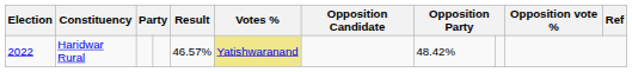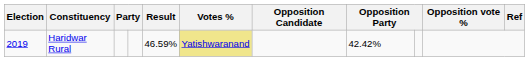 <table class="wikitable sortable">
 <tr>
 <th>Election</th>
 <th>Constituency</th>
 <th colspan="2">Party</th>
 <th>Result</th>
 <th>Votes %</th>
 <th>Opposition Candidate</th>
 <th colspan="2">Opposition Party</th>
 <th>Opposition vote %</th>
 <th>Ref</th>
 </tr>
 <tr>
-<td><a href='#'>2022</a></td>
+<td><a href='#'>2019</a></td>
 <td><a href='#'>Haridwar Rural</a></td>
 <td></td>
 <td></td>
-<td>46.57%</td>
+<td>46.59%</td>
 <td style="background: khaki;"><a href='#'>Yatishwaranand</a></td>
 <td></td>
-<td>48.42%</td>
+<td>42.42%</td>
 <td></td>
 </tr>
 </table>
